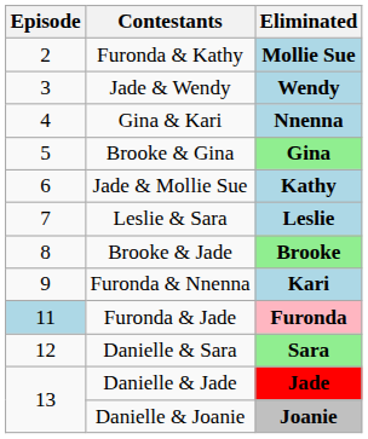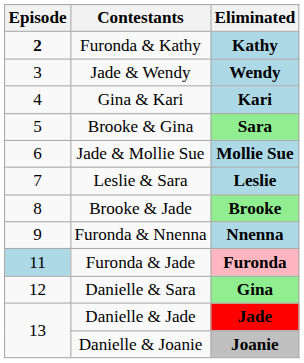 <table class="wikitable" border="2" style="text-align:center">
 <tr>
 <th>Episode</th>
 <th>Contestants</th>
 <th>Eliminated</th>
 </tr>
 <tr>
-<td>2</td>
+<td><strong>2</strong></td>
 <td>Furonda & Kathy</td>
-<td style="background:lightblue"><strong>Mollie Sue</strong></td>
+<td style="background:lightblue"><strong>Kathy</strong></td>
 </tr>
 <tr>
 <td>3</td>
 <td>Jade & Wendy</td>
 <td style="background:lightblue"><strong>Wendy</strong></td>
 </tr>
 <tr>
 <td>4</td>
 <td>Gina & Kari</td>
-<td style="background:lightblue"><strong>Nnenna</strong></td>
+<td style="background:lightblue"><strong>Kari</strong></td>
 </tr>
 <tr>
 <td>5</td>
 <td>Brooke & Gina</td>
-<td style="background:lightgreen"><strong>Gina</strong></td>
+<td style="background:lightgreen"><strong>Sara</strong></td>
 </tr>
 <tr>
 <td>6</td>
 <td>Jade & Mollie Sue</td>
-<td style="background:lightblue"><strong>Kathy</strong></td>
+<td style="background:lightblue"><strong>Mollie Sue</strong></td>
 </tr>
 <tr>
 <td>7</td>
 <td>Leslie & Sara</td>
 <td style="background:lightblue"><strong>Leslie</strong></td>
 </tr>
 <tr>
 <td>8</td>
 <td>Brooke & Jade</td>
 <td style="background:lightgreen"><strong>Brooke</strong></td>
 </tr>
 <tr>
 <td>9</td>
 <td>Furonda & Nnenna</td>
-<td style="background:lightblue"><strong>Kari</strong></td>
+<td style="background:lightblue"><strong>Nnenna</strong></td>
 </tr>
 <tr>
 <td style="background: lightblue;">11</td>
 <td>Furonda & Jade</td>
 <td style="background:lightpink"><strong>Furonda</strong></td>
 </tr>
 <tr>
 <td>12</td>
 <td>Danielle & Sara</td>
-<td style="background:lightgreen"><strong>Sara</strong></td>
+<td style="background:lightgreen"><strong>Gina</strong></td>
 </tr>
 <tr>
 <td rowspan="2">13</td>
 <td>Danielle & Jade</td>
 <td style="background:red"><strong>Jade</strong></td>
 </tr>
 <tr>
 <td>Danielle & Joanie</td>
 <td style="background:silver"><strong>Joanie</strong></td>
 </tr>
 </table>
